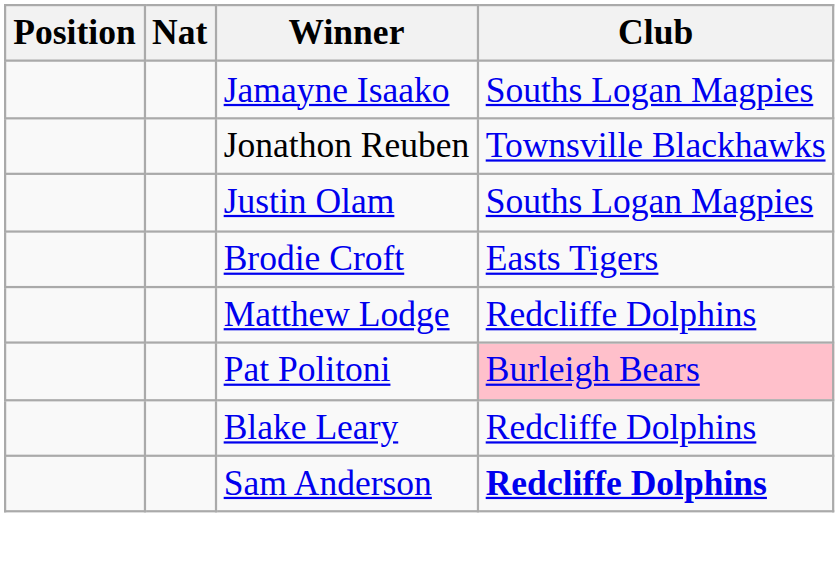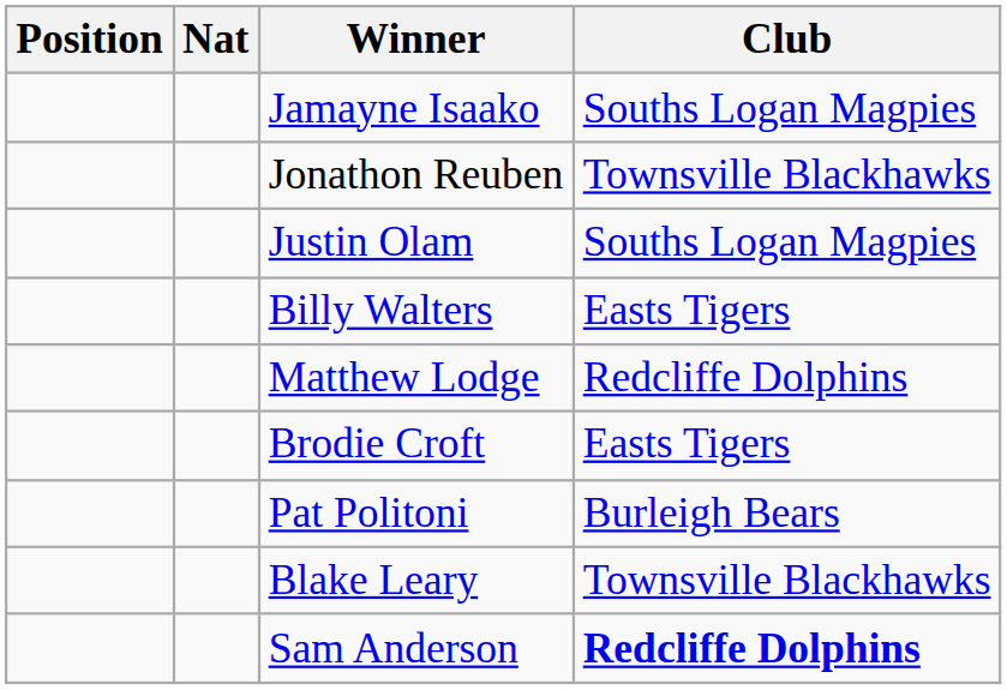 <table class="wikitable">
 <tr>
 <th>Position</th>
 <th>Nat</th>
 <th>Winner</th>
 <th>Club</th>
 </tr>
 <tr>
 <td></td>
 <td></td>
 <td><a href='#'>Jamayne Isaako</a></td>
 <td> <a href='#'>Souths Logan Magpies</a></td>
 </tr>
 <tr>
 <td></td>
 <td></td>
 <td>Jonathon Reuben</td>
 <td> <a href='#'>Townsville Blackhawks</a></td>
 </tr>
 <tr>
 <td></td>
 <td></td>
 <td><a href='#'>Justin Olam</a></td>
 <td> <a href='#'>Souths Logan Magpies</a></td>
 </tr>
 <tr>
 <td></td>
 <td></td>
-<td><a href='#'>Brodie Croft</a></td>
+<td><a href='#'>Billy Walters</a></td>
 <td> <a href='#'>Easts Tigers</a></td>
 </tr>
 <tr>
 <td></td>
 <td></td>
 <td><a href='#'>Matthew Lodge</a></td>
 <td> <a href='#'>Redcliffe Dolphins</a></td>
 </tr>
 <tr>
 <td></td>
 <td></td>
+<td><a href='#'>Brodie Croft</a></td>
+<td> <a href='#'>Easts Tigers</a></td>
+</tr>
+<tr>
+<td></td>
+<td></td>
 <td><a href='#'>Pat Politoni</a></td>
-<td style="background: pink;"> <a href='#'>Burleigh Bears</a></td>
+<td> <a href='#'>Burleigh Bears</a></td>
 </tr>
 <tr>
 <td></td>
 <td></td>
 <td><a href='#'>Blake Leary</a></td>
-<td> <a href='#'>Redcliffe Dolphins</a></td>
+<td> <a href='#'>Townsville Blackhawks</a></td>
 </tr>
 <tr>
 <td></td>
 <td></td>
 <td><a href='#'>Sam Anderson</a></td>
 <td><strong> <a href='#'>Redcliffe Dolphins</a></strong></td>
 </tr>
 </table>
